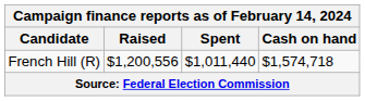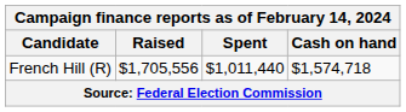 <table class="wikitable sortable">
 <tr>
 <th colspan=4>Campaign finance reports as of February 14, 2024</th>
 </tr>
 <tr style="text-align:center;">
 <th>Candidate</th>
 <th>Raised</th>
 <th>Spent</th>
 <th>Cash on hand</th>
 </tr>
 <tr>
 <td>French Hill (R)</td>
-<td>$1,200,556</td>
+<td>$1,705,556</td>
 <td>$1,011,440</td>
 <td>$1,574,718</td>
 </tr>
 <tr>
 <th colspan="4"><small>Source: <a href='#'>Federal Election Commission</a></small></th>
 </tr>
 </table>
